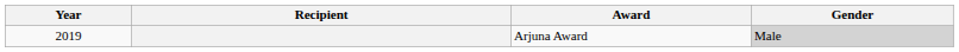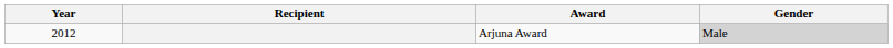 <table class="wikitable plainrowheaders sortable" style="width:73%">
 <tr>
 <th scope="col" style="width:10%">Year</th>
 <th scope="col" style="width:30%">Recipient</th>
 <th scope="col" style="width:19%">Award</th>
 <th scope="col" style="width:16%">Gender</th>
 </tr>
 <tr>
-<td style="text-align:center;">2019</td>
+<td style="text-align:center;">2012</td>
 <th scope="row"></th>
 <td>Arjuna Award</td>
 <td style="background: lightgrey;">Male</td>
 </tr>
 </table>
